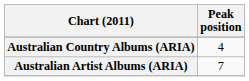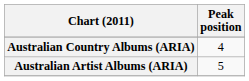 <table class="wikitable sortable plainrowheaders" style="text-align:center">
 <tr>
 <th scope="col">Chart (2011)</th>
 <th scope="col">Peak<br> position</th>
 </tr>
 <tr>
 </tr>
 <tr>
 <th scope="row">Australian Country Albums (ARIA)</th>
 <td>4</td>
 </tr>
 <tr>
 <th scope="row">Australian Artist Albums (ARIA)</th>
-<td>7</td>
+<td>5</td>
 </tr>
 <tr>
 </tr>
 </table>
